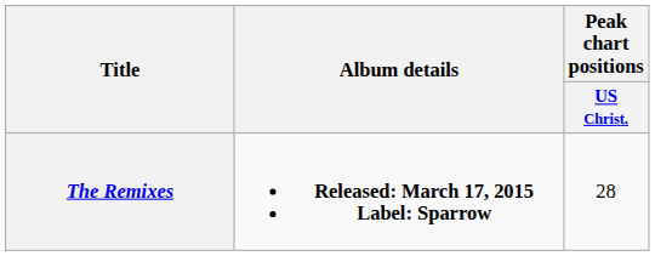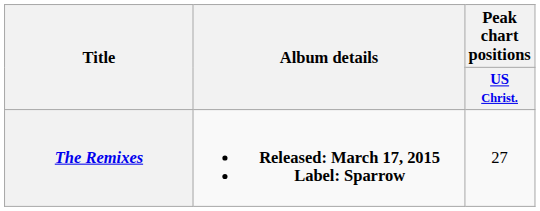 <table class="wikitable plainrowheaders" style="text-align:center;">
 <tr>
 <th scope="col" rowspan="2" style="width:11em;">Title</th>
 <th scope="col" rowspan="2" style="width:16em;">Album details</th>
 <th scope="col" colspan="1">Peak chart positions</th>
 </tr>
 <tr>
 <th scope="col" style="width:3em;font-size:90%;"><a href='#'>US<br><small>Christ.</small></a><br></th>
 </tr>
 <tr>
 <th scope="row"><em><a href='#'>The Remixes</a></em></th>
 <td><strong><br><ul><li>Released: March 17, 2015</li><li>Label: Sparrow</li></ul></strong></td>
-<td>28</td>
+<td>27</td>
 </tr>
 </table>
